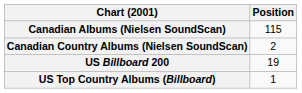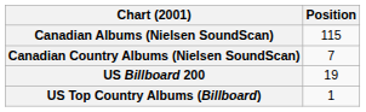 <table class="wikitable sortable plainrowheaders" style="text-align:center">
 <tr>
 <th scope="col">Chart (2001)</th>
 <th scope="col">Position</th>
 </tr>
 <tr>
 <th scope="row">Canadian Albums (Nielsen SoundScan)</th>
 <td>115</td>
 </tr>
 <tr>
 <th scope="row">Canadian Country Albums (Nielsen SoundScan)</th>
-<td>2</td>
+<td>7</td>
 </tr>
 <tr>
 <th scope="row">US <em>Billboard</em> 200</th>
 <td>19</td>
 </tr>
 <tr>
 <th scope="row">US Top Country Albums (<em>Billboard</em>)</th>
 <td>1</td>
 </tr>
 </table>
